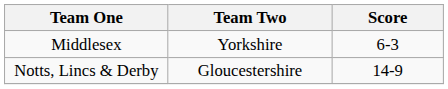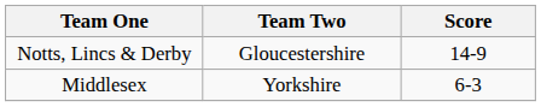 <table class="wikitable" style="text-align: center">
 <tr>
 <th width=150>Team One</th>
 <th width=150>Team Two</th>
 <th width=100>Score</th>
 </tr>
 <tr>
+<td>Notts, Lincs & Derby</td>
+<td>Gloucestershire</td>
+<td>14-9</td>
+</tr>
+<tr>
 <td>Middlesex</td>
 <td>Yorkshire</td>
 <td>6-3</td>
 </tr>
 <tr>
-<td>Notts, Lincs & Derby</td>
-<td>Gloucestershire</td>
-<td>14-9</td>
-</tr>
-<tr>
 </tr>
 </table>
